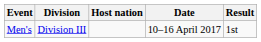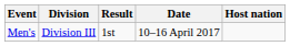 <table class="wikitable">
 <tr>
 <th>Event</th>
 <th>Division</th>
+<th>Result</th>
+<th>Date</th>
 <th>Host nation</th>
-<th>Date</th>
-<th>Result</th>
 </tr>
 <tr>
 <td><a href='#'>Men's</a></td>
 <td><a href='#'>Division III</a></td>
+<td>1st</td>
+<td>10–16 April 2017</td>
 <td></td>
-<td>10–16 April 2017</td>
-<td>1st</td>
 </tr>
 </table>
